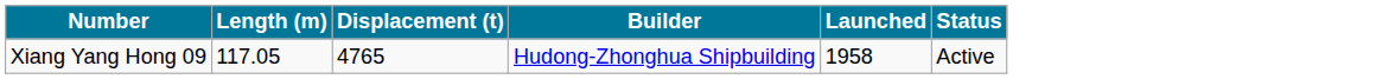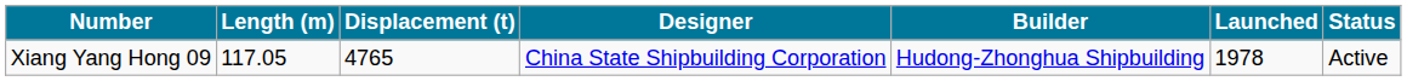 <table class="wikitable">
 <tr>
 <th style="background:#079;color:#fff;">Number</th>
 <th style="background:#079;color:#fff;">Length (m)</th>
 <th style="background:#079;color:#fff;">Displacement (t)</th>
+<th style="background:#079;color:#fff;">Designer</th>
 <th style="background:#079;color:#fff;">Builder</th>
 <th style="background:#079;color:#fff;">Launched</th>
 <th style="background:#079;color:#fff;">Status</th>
 </tr>
 <tr>
 <td>Xiang Yang Hong 09</td>
 <td>117.05</td>
 <td>4765</td>
+<td><a href='#'>China State Shipbuilding Corporation</a></td>
 <td><a href='#'>Hudong-Zhonghua Shipbuilding</a></td>
-<td>1958</td>
+<td>1978</td>
 <td>Active</td>
 </tr>
 </table>
